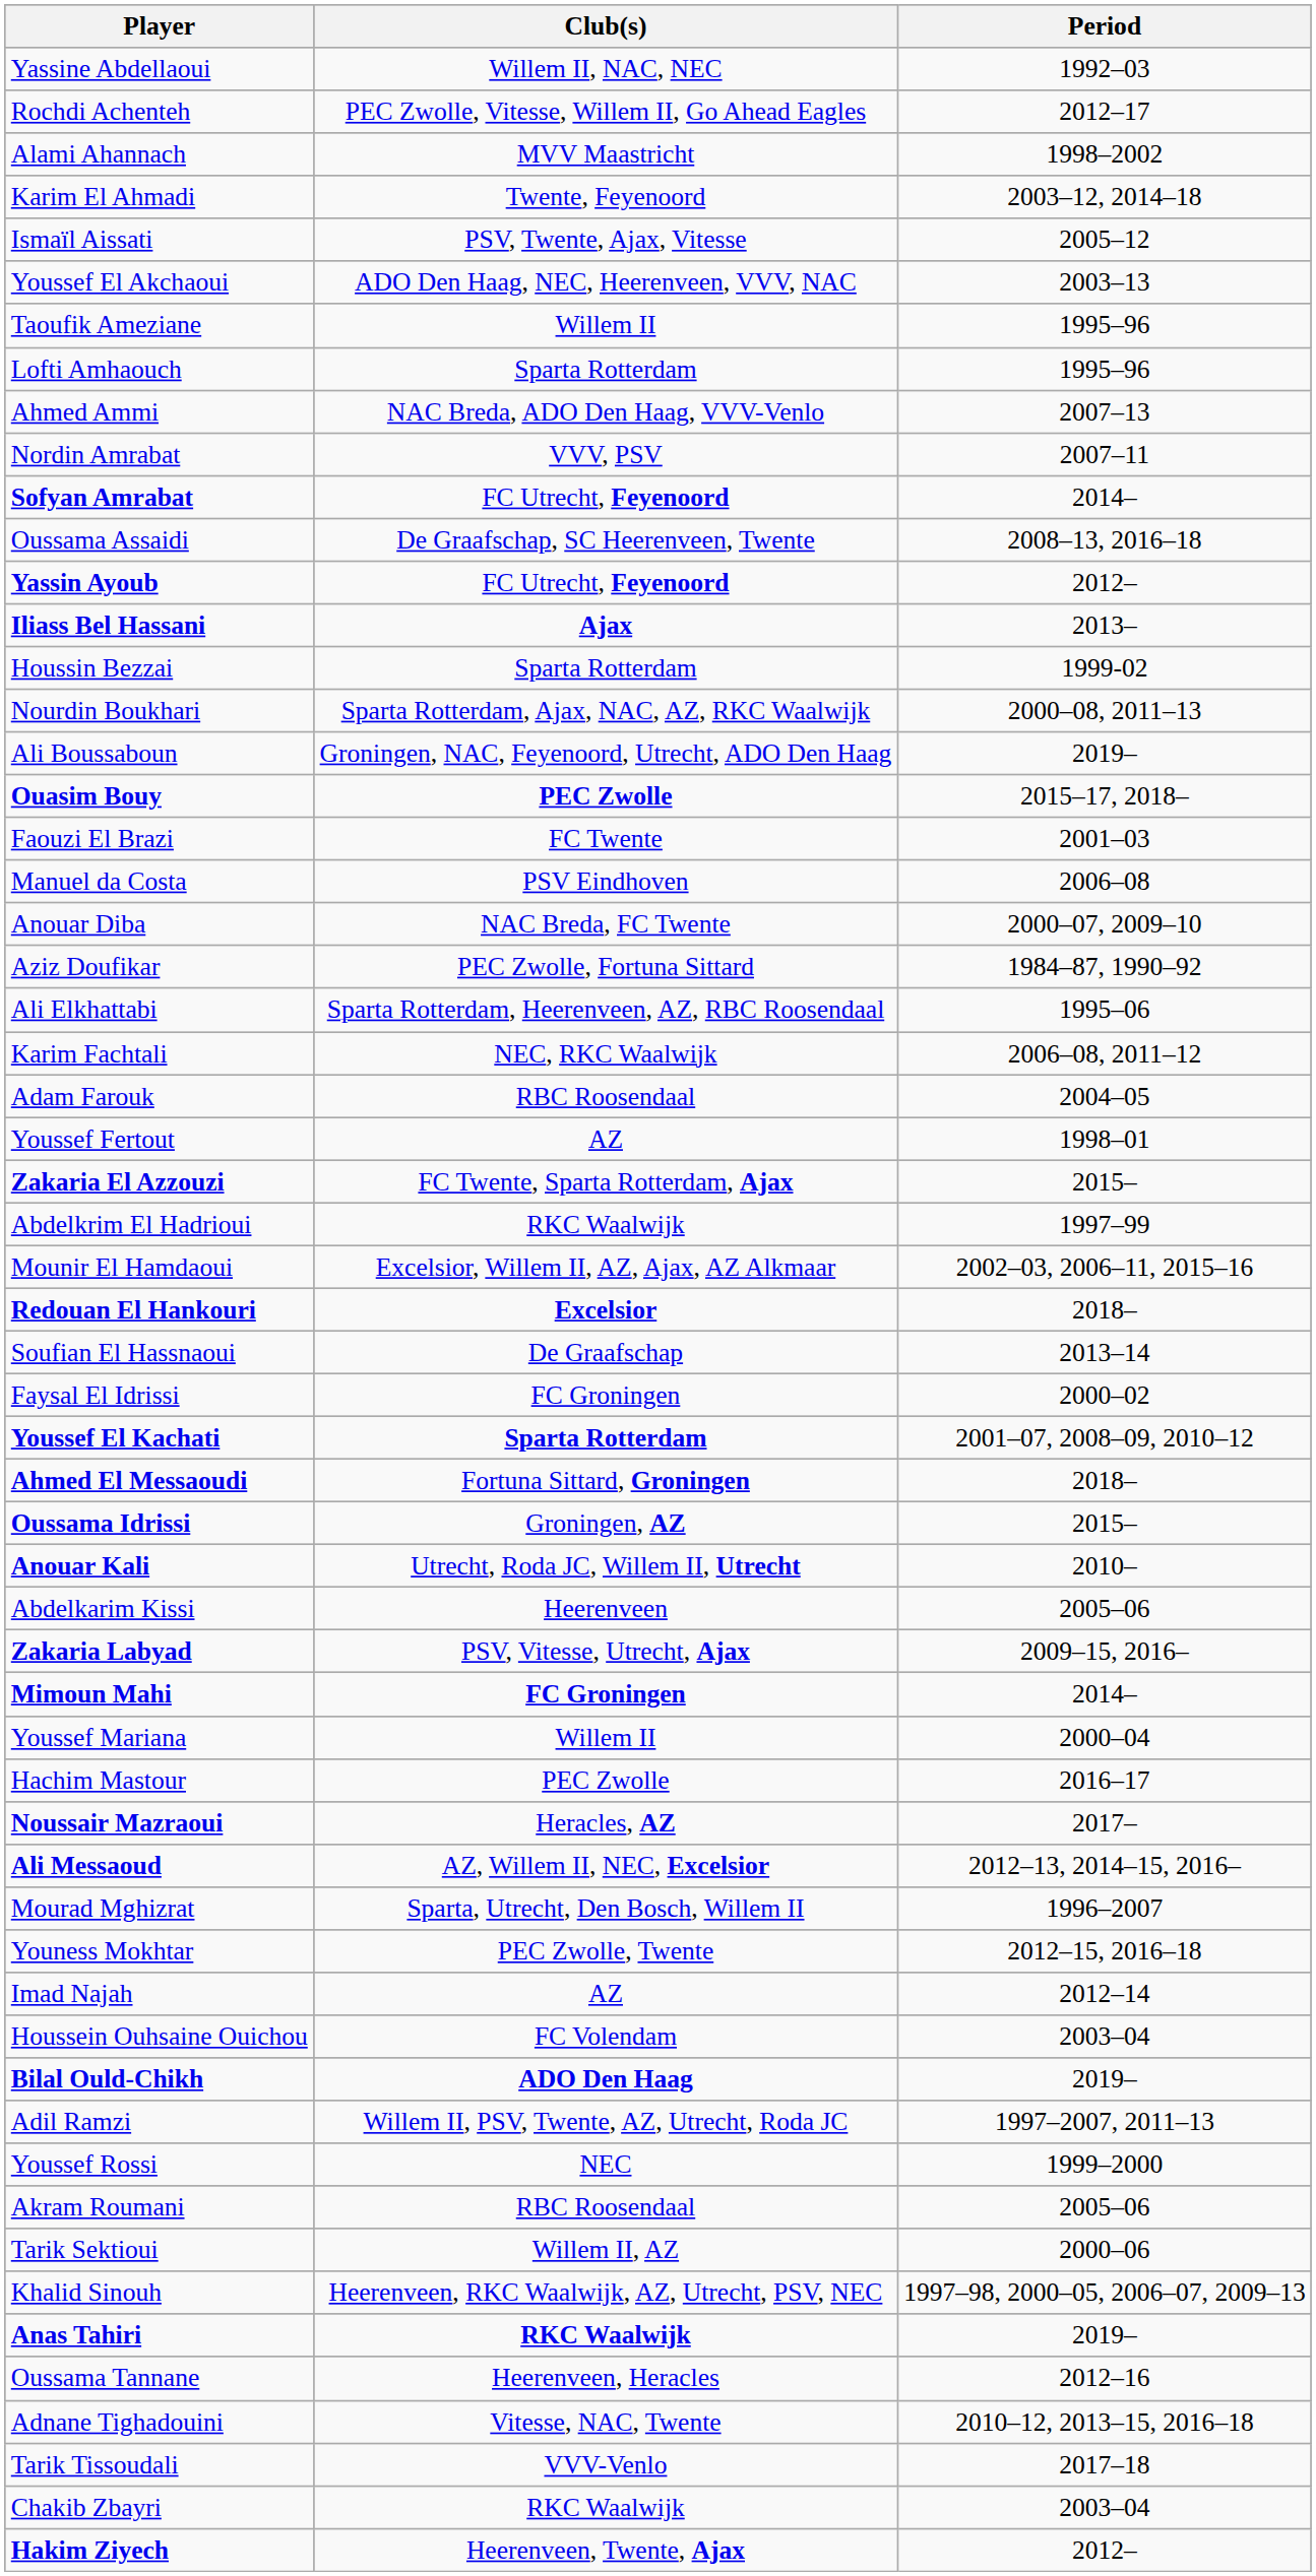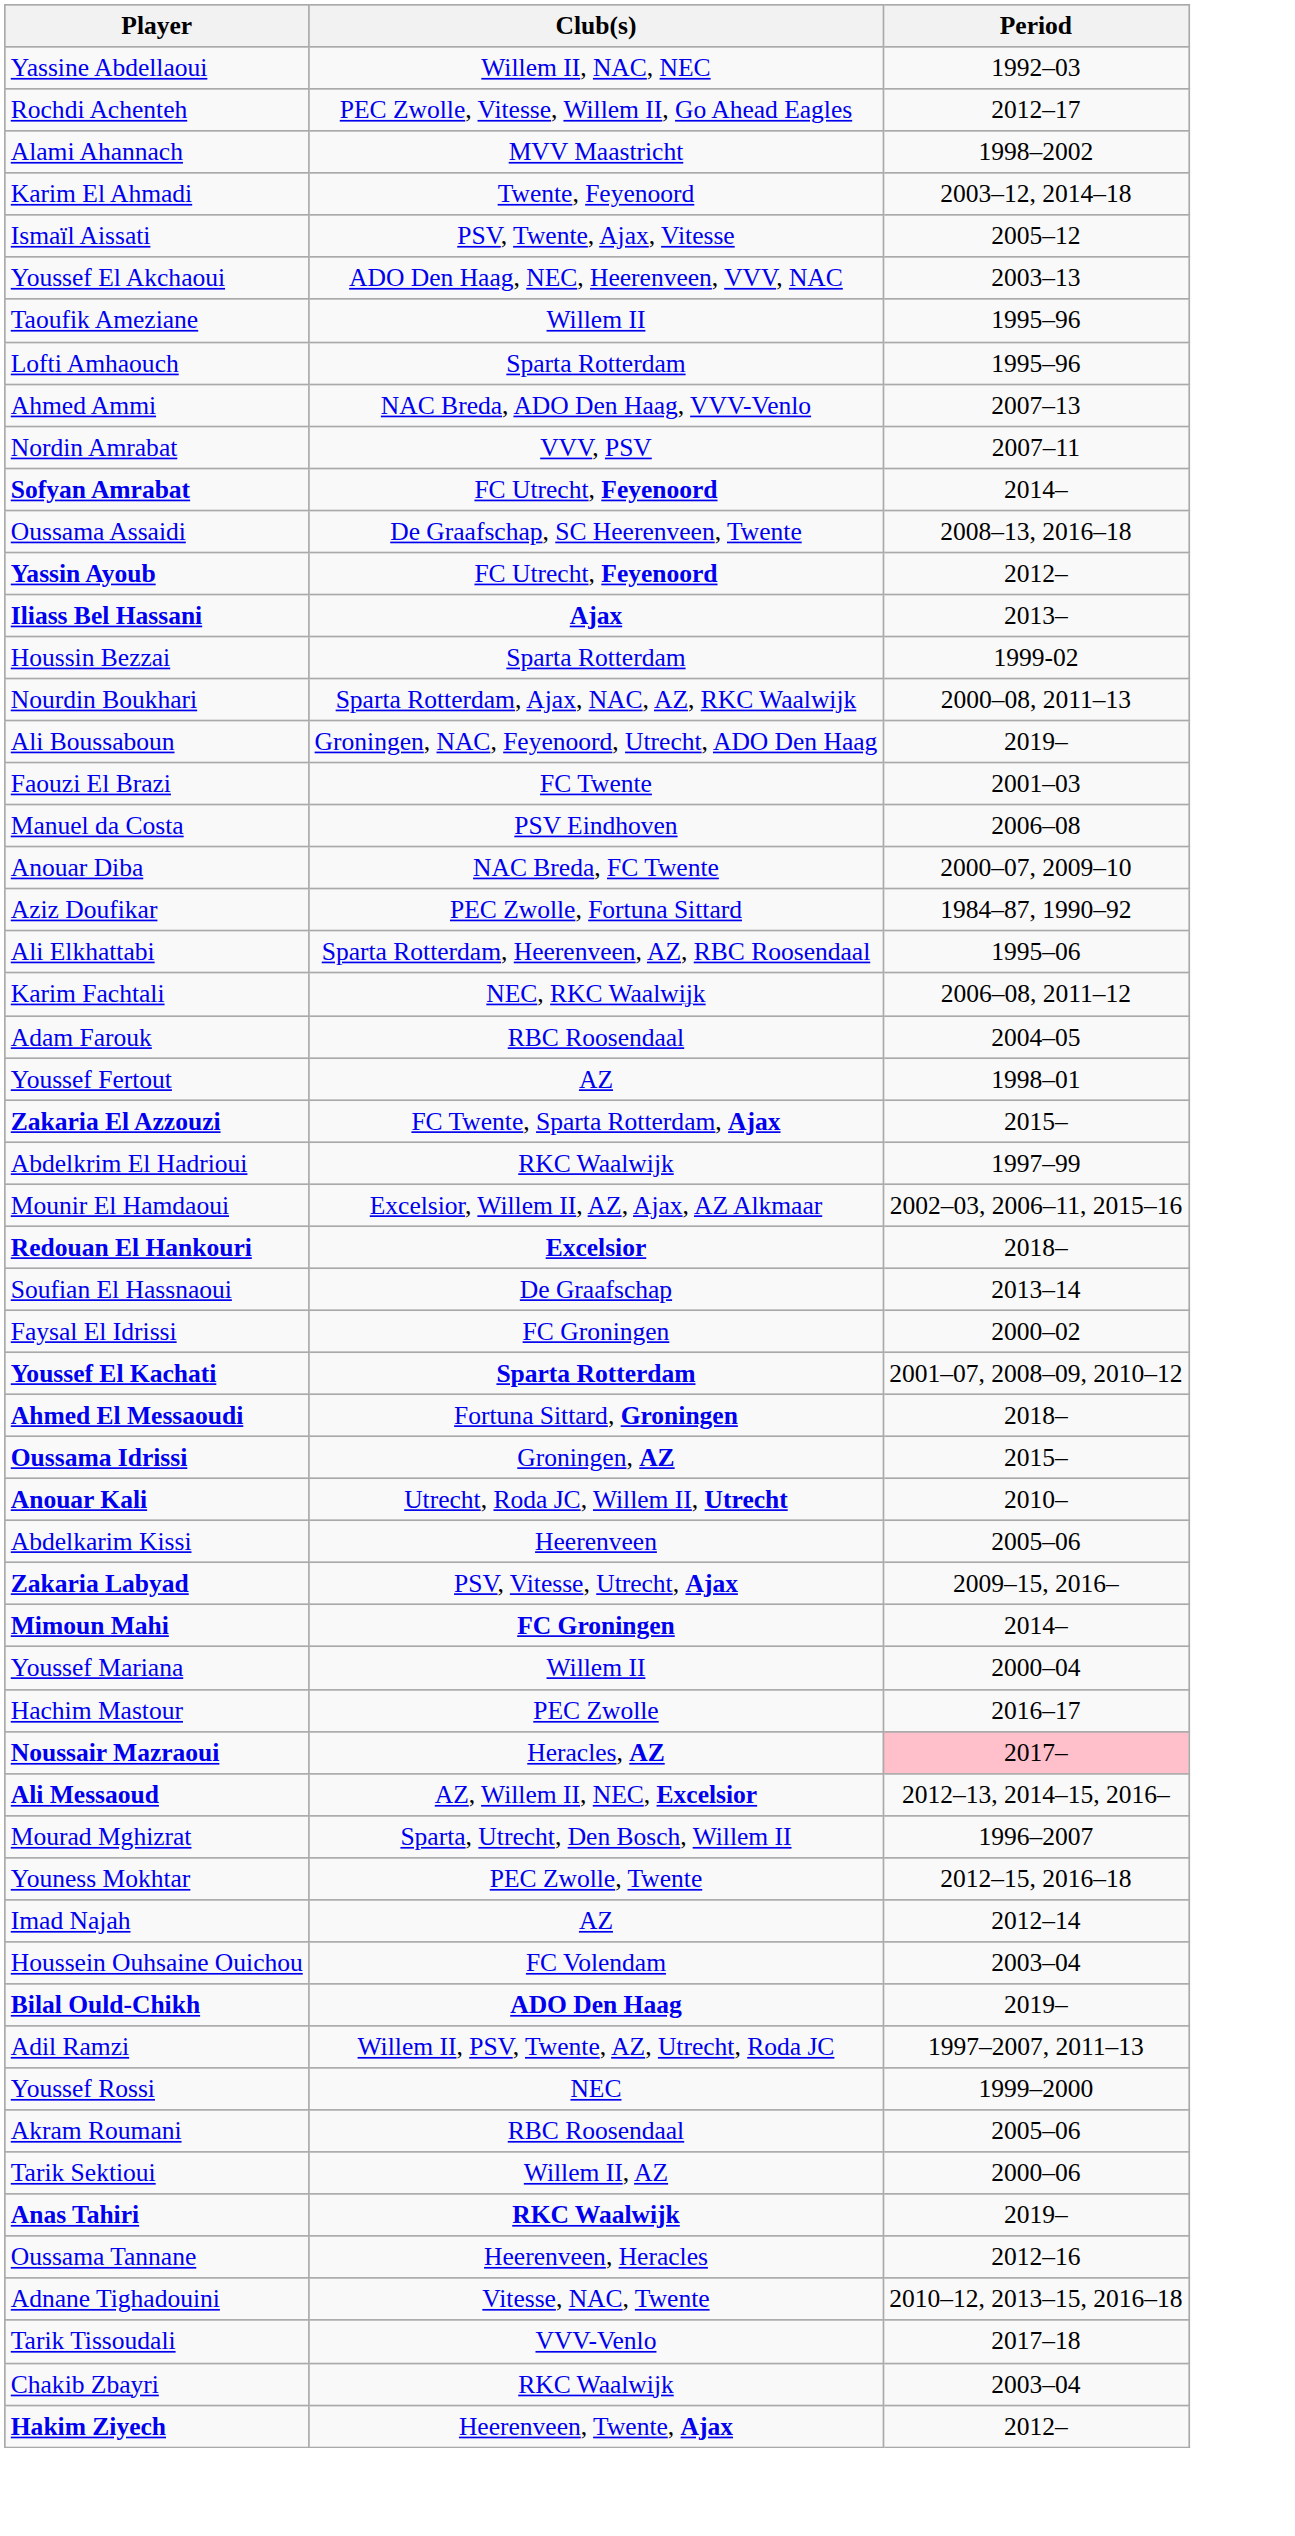 <table class="wikitable collapsible collapsed" style="text-align:center;font-size:95%">
 <tr>
 <th scope="col">Player</th>
 <th scope="col" class="unsortable">Club(s)</th>
 <th scope="col">Period</th>
 </tr>
 <tr>
 <td align="left"><a href='#'>Yassine Abdellaoui</a></td>
 <td><a href='#'>Willem II</a>, <a href='#'>NAC</a>, <a href='#'>NEC</a></td>
 <td>1992–03</td>
 </tr>
 <tr>
 <td align="left"><a href='#'>Rochdi Achenteh</a></td>
 <td><a href='#'>PEC Zwolle</a>, <a href='#'>Vitesse</a>, <a href='#'>Willem II</a>, <a href='#'>Go Ahead Eagles</a></td>
 <td>2012–17</td>
 </tr>
 <tr>
 <td align="left"><a href='#'>Alami Ahannach</a></td>
 <td><a href='#'>MVV Maastricht</a></td>
 <td>1998–2002</td>
 </tr>
 <tr>
 <td align="left"><a href='#'>Karim El Ahmadi</a></td>
 <td><a href='#'>Twente</a>, <a href='#'>Feyenoord</a></td>
 <td>2003–12, 2014–18</td>
 </tr>
 <tr>
 <td align="left"><a href='#'>Ismaïl Aissati</a></td>
 <td><a href='#'>PSV</a>, <a href='#'>Twente</a>, <a href='#'>Ajax</a>, <a href='#'>Vitesse</a></td>
 <td>2005–12</td>
 </tr>
 <tr>
 <td align="left"><a href='#'>Youssef El Akchaoui</a></td>
 <td><a href='#'>ADO Den Haag</a>, <a href='#'>NEC</a>, <a href='#'>Heerenveen</a>, <a href='#'>VVV</a>, <a href='#'>NAC</a></td>
 <td>2003–13</td>
 </tr>
 <tr>
 <td align="left"><a href='#'>Taoufik Ameziane</a></td>
 <td><a href='#'>Willem II</a></td>
 <td>1995–96</td>
 </tr>
 <tr>
 <td align="left"><a href='#'>Lofti Amhaouch</a></td>
 <td><a href='#'>Sparta Rotterdam</a></td>
 <td>1995–96</td>
 </tr>
 <tr>
 <td align="left"><a href='#'>Ahmed Ammi</a></td>
 <td><a href='#'>NAC Breda</a>, <a href='#'>ADO Den Haag</a>, <a href='#'>VVV-Venlo</a></td>
 <td>2007–13</td>
 </tr>
 <tr>
 <td align="left"><a href='#'>Nordin Amrabat</a></td>
 <td><a href='#'>VVV</a>, <a href='#'>PSV</a></td>
 <td>2007–11</td>
 </tr>
 <tr>
 <td align="left"><strong><a href='#'>Sofyan Amrabat</a></strong></td>
 <td><a href='#'>FC Utrecht</a>, <strong><a href='#'>Feyenoord</a></strong></td>
 <td>2014–</td>
 </tr>
 <tr>
 <td align="left"><a href='#'>Oussama Assaidi</a></td>
 <td><a href='#'>De Graafschap</a>, <a href='#'>SC Heerenveen</a>, <a href='#'>Twente</a></td>
 <td>2008–13, 2016–18</td>
 </tr>
 <tr>
 <td align="left"><strong><a href='#'>Yassin Ayoub</a></strong></td>
 <td><a href='#'>FC Utrecht</a>, <strong><a href='#'>Feyenoord</a></strong></td>
 <td>2012–</td>
 </tr>
 <tr>
 <td align="left"><strong><a href='#'>Iliass Bel Hassani</a></strong></td>
 <td><strong><a href='#'>Ajax</a></strong></td>
 <td>2013–</td>
 </tr>
 <tr>
 <td align="left"><a href='#'>Houssin Bezzai</a></td>
 <td><a href='#'>Sparta Rotterdam</a></td>
 <td>1999-02</td>
 </tr>
 <tr>
 <td align="left"><a href='#'>Nourdin Boukhari</a></td>
 <td><a href='#'>Sparta Rotterdam</a>, <a href='#'>Ajax</a>, <a href='#'>NAC</a>, <a href='#'>AZ</a>, <a href='#'>RKC Waalwijk</a></td>
 <td>2000–08, 2011–13</td>
 </tr>
 <tr>
 <td align="left"><a href='#'>Ali Boussaboun</a></td>
 <td><a href='#'>Groningen</a>, <a href='#'>NAC</a>, <a href='#'>Feyenoord</a>, <a href='#'>Utrecht</a>, <a href='#'>ADO Den Haag</a></td>
 <td>2019–</td>
-</tr>
-<tr>
-<td align="left"><strong><a href='#'>Ouasim Bouy</a></strong></td>
-<td><strong><a href='#'>PEC Zwolle</a></strong></td>
-<td>2015–17, 2018–</td>
 </tr>
 <tr>
 <td align="left"><a href='#'>Faouzi El Brazi</a></td>
 <td><a href='#'>FC Twente</a></td>
 <td>2001–03</td>
 </tr>
 <tr>
 <td align="left"><a href='#'>Manuel da Costa</a></td>
 <td><a href='#'>PSV Eindhoven</a></td>
 <td>2006–08</td>
 </tr>
 <tr>
 <td align="left"><a href='#'>Anouar Diba</a></td>
 <td><a href='#'>NAC Breda</a>, <a href='#'>FC Twente</a></td>
 <td>2000–07, 2009–10</td>
 </tr>
 <tr>
 <td align="left"><a href='#'>Aziz Doufikar</a></td>
 <td><a href='#'>PEC Zwolle</a>, <a href='#'>Fortuna Sittard</a></td>
 <td>1984–87, 1990–92</td>
 </tr>
 <tr>
 <td align="left"><a href='#'>Ali Elkhattabi</a></td>
 <td><a href='#'>Sparta Rotterdam</a>, <a href='#'>Heerenveen</a>, <a href='#'>AZ</a>, <a href='#'>RBC Roosendaal</a></td>
 <td>1995–06</td>
 </tr>
 <tr>
 <td align="left"><a href='#'>Karim Fachtali</a></td>
 <td><a href='#'>NEC</a>, <a href='#'>RKC Waalwijk</a></td>
 <td>2006–08, 2011–12</td>
 </tr>
 <tr>
 <td align="left"><a href='#'>Adam Farouk</a></td>
 <td><a href='#'>RBC Roosendaal</a></td>
 <td>2004–05</td>
 </tr>
 <tr>
 <td align="left"><a href='#'>Youssef Fertout</a></td>
 <td><a href='#'>AZ</a></td>
 <td>1998–01</td>
 </tr>
 <tr>
 <td align="left"><strong><a href='#'>Zakaria El Azzouzi</a></strong></td>
 <td><a href='#'>FC Twente</a>, <a href='#'>Sparta Rotterdam</a>, <strong><a href='#'>Ajax</a></strong></td>
 <td>2015–</td>
 </tr>
 <tr>
 <td align="left"><a href='#'>Abdelkrim El Hadrioui</a></td>
 <td><a href='#'>RKC Waalwijk</a></td>
 <td>1997–99</td>
 </tr>
 <tr>
 <td align="left"><a href='#'>Mounir El Hamdaoui</a></td>
 <td><a href='#'>Excelsior</a>, <a href='#'>Willem II</a>, <a href='#'>AZ</a>, <a href='#'>Ajax</a>, <a href='#'>AZ Alkmaar</a></td>
 <td>2002–03, 2006–11, 2015–16</td>
 </tr>
 <tr>
 <td align="left"><strong><a href='#'>Redouan El Hankouri</a></strong></td>
 <td><strong><a href='#'>Excelsior</a></strong></td>
 <td>2018–</td>
 </tr>
 <tr>
 <td align="left"><a href='#'>Soufian El Hassnaoui</a></td>
 <td><a href='#'>De Graafschap</a></td>
 <td>2013–14</td>
 </tr>
 <tr>
 <td align="left"><a href='#'>Faysal El Idrissi</a></td>
 <td><a href='#'>FC Groningen</a></td>
 <td>2000–02</td>
 </tr>
 <tr>
 <td align="left"><strong><a href='#'>Youssef El Kachati</a></strong></td>
 <td><strong><a href='#'>Sparta Rotterdam</a></strong></td>
 <td>2001–07, 2008–09, 2010–12</td>
 </tr>
 <tr>
 <td align="left"><strong><a href='#'>Ahmed El Messaoudi</a></strong></td>
 <td><a href='#'>Fortuna Sittard</a>, <strong><a href='#'>Groningen</a></strong></td>
 <td>2018–</td>
 </tr>
 <tr>
 <td align="left"><strong><a href='#'>Oussama Idrissi</a></strong></td>
 <td><a href='#'>Groningen</a>, <a href='#'><strong>AZ</strong></a></td>
 <td>2015–</td>
 </tr>
 <tr>
 <td align="left"><strong><a href='#'>Anouar Kali</a></strong></td>
 <td><a href='#'>Utrecht</a>, <a href='#'>Roda JC</a>, <a href='#'>Willem II</a>, <a href='#'><strong>Utrecht</strong></a></td>
 <td>2010–</td>
 </tr>
 <tr>
 <td align="left"><a href='#'>Abdelkarim Kissi</a></td>
 <td><a href='#'>Heerenveen</a></td>
 <td>2005–06</td>
 </tr>
 <tr>
 <td align="left"><strong><a href='#'>Zakaria Labyad</a></strong></td>
 <td><a href='#'>PSV</a>, <a href='#'>Vitesse</a>, <a href='#'>Utrecht</a>, <a href='#'><strong>Ajax</strong></a></td>
 <td>2009–15, 2016–</td>
 </tr>
 <tr>
 <td align="left"><strong><a href='#'>Mimoun Mahi</a></strong></td>
 <td><strong><a href='#'>FC Groningen</a></strong></td>
 <td>2014–</td>
 </tr>
 <tr>
 <td align="left"><a href='#'>Youssef Mariana</a></td>
 <td><a href='#'>Willem II</a></td>
 <td>2000–04</td>
 </tr>
 <tr>
 <td align="left"><a href='#'>Hachim Mastour</a></td>
 <td><a href='#'>PEC Zwolle</a></td>
 <td>2016–17</td>
 </tr>
 <tr>
 <td align="left"><strong><a href='#'>Noussair Mazraoui</a></strong></td>
 <td><a href='#'>Heracles</a>, <a href='#'><strong>AZ</strong></a></td>
-<td>2017–</td>
+<td style="background: pink;">2017–</td>
 </tr>
 <tr>
 <td align="left"><strong><a href='#'>Ali Messaoud</a></strong></td>
 <td><a href='#'>AZ</a>, <a href='#'>Willem II</a>, <a href='#'>NEC</a>, <a href='#'><strong>Excelsior</strong></a></td>
 <td>2012–13, 2014–15, 2016–</td>
 </tr>
 <tr>
 <td align="left"><a href='#'>Mourad Mghizrat</a></td>
 <td><a href='#'>Sparta</a>, <a href='#'>Utrecht</a>, <a href='#'>Den Bosch</a>, <a href='#'>Willem II</a></td>
 <td>1996–2007</td>
 </tr>
 <tr>
 <td align="left"><a href='#'>Youness Mokhtar</a></td>
 <td><a href='#'>PEC Zwolle</a>, <a href='#'>Twente</a></td>
 <td>2012–15, 2016–18</td>
 </tr>
 <tr>
 <td align="left"><a href='#'>Imad Najah</a></td>
 <td><a href='#'>AZ</a></td>
 <td>2012–14</td>
 </tr>
 <tr>
 <td align="left"><a href='#'>Houssein Ouhsaine Ouichou</a></td>
 <td><a href='#'>FC Volendam</a></td>
 <td>2003–04</td>
 </tr>
 <tr>
 <td align="left"><strong><a href='#'>Bilal Ould-Chikh</a></strong></td>
 <td><strong><a href='#'>ADO Den Haag</a></strong></td>
 <td>2019–</td>
 </tr>
 <tr>
 <td align="left"><a href='#'>Adil Ramzi</a></td>
 <td><a href='#'>Willem II</a>, <a href='#'>PSV</a>, <a href='#'>Twente</a>, <a href='#'>AZ</a>, <a href='#'>Utrecht</a>, <a href='#'>Roda JC</a></td>
 <td>1997–2007, 2011–13</td>
 </tr>
 <tr>
 <td align="left"><a href='#'>Youssef Rossi</a></td>
 <td><a href='#'>NEC</a></td>
 <td>1999–2000</td>
 </tr>
 <tr>
 <td align="left"><a href='#'>Akram Roumani</a></td>
 <td><a href='#'>RBC Roosendaal</a></td>
 <td>2005–06</td>
 </tr>
 <tr>
 <td align="left"><a href='#'>Tarik Sektioui</a></td>
 <td><a href='#'>Willem II</a>, <a href='#'>AZ</a></td>
 <td>2000–06</td>
 </tr>
 <tr>
-<td align="left"><a href='#'>Khalid Sinouh</a></td>
-<td><a href='#'>Heerenveen</a>, <a href='#'>RKC Waalwijk</a>, <a href='#'>AZ</a>, <a href='#'>Utrecht</a>, <a href='#'>PSV</a>, <a href='#'>NEC</a></td>
-<td>1997–98, 2000–05, 2006–07, 2009–13</td>
-</tr>
-<tr>
 <td align="left"><strong><a href='#'>Anas Tahiri</a></strong></td>
 <td><strong><a href='#'>RKC Waalwijk</a></strong></td>
 <td>2019–</td>
 </tr>
 <tr>
 <td align="left"><a href='#'>Oussama Tannane</a></td>
 <td><a href='#'>Heerenveen</a>, <a href='#'>Heracles</a></td>
 <td>2012–16</td>
 </tr>
 <tr>
 <td align="left"><a href='#'>Adnane Tighadouini</a></td>
 <td><a href='#'>Vitesse</a>, <a href='#'>NAC</a>, <a href='#'>Twente</a></td>
 <td>2010–12, 2013–15, 2016–18</td>
 </tr>
 <tr>
 <td align="left"><a href='#'>Tarik Tissoudali</a></td>
 <td><a href='#'>VVV-Venlo</a></td>
 <td>2017–18</td>
 </tr>
 <tr>
 <td align="left"><a href='#'>Chakib Zbayri</a></td>
 <td><a href='#'>RKC Waalwijk</a></td>
 <td>2003–04</td>
 </tr>
 <tr>
 <td align="left"><strong><a href='#'>Hakim Ziyech</a></strong></td>
 <td><a href='#'>Heerenveen</a>, <a href='#'>Twente</a>, <a href='#'><strong>Ajax</strong></a></td>
 <td>2012–</td>
 </tr>
 </table>
